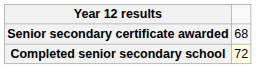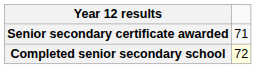 <table class="wikitable">
 <tr>
 <th colspan="2">Year 12 results</th>
 </tr>
 <tr>
 <th colspan="2">Senior secondary certificate awarded</th>
-<td>68</td>
+<td>71</td>
 </tr>
 <tr>
 <th colspan="2">Completed senior secondary school</th>
 <td style="background: lightyellow;">72</td>
 </tr>
 </table>
